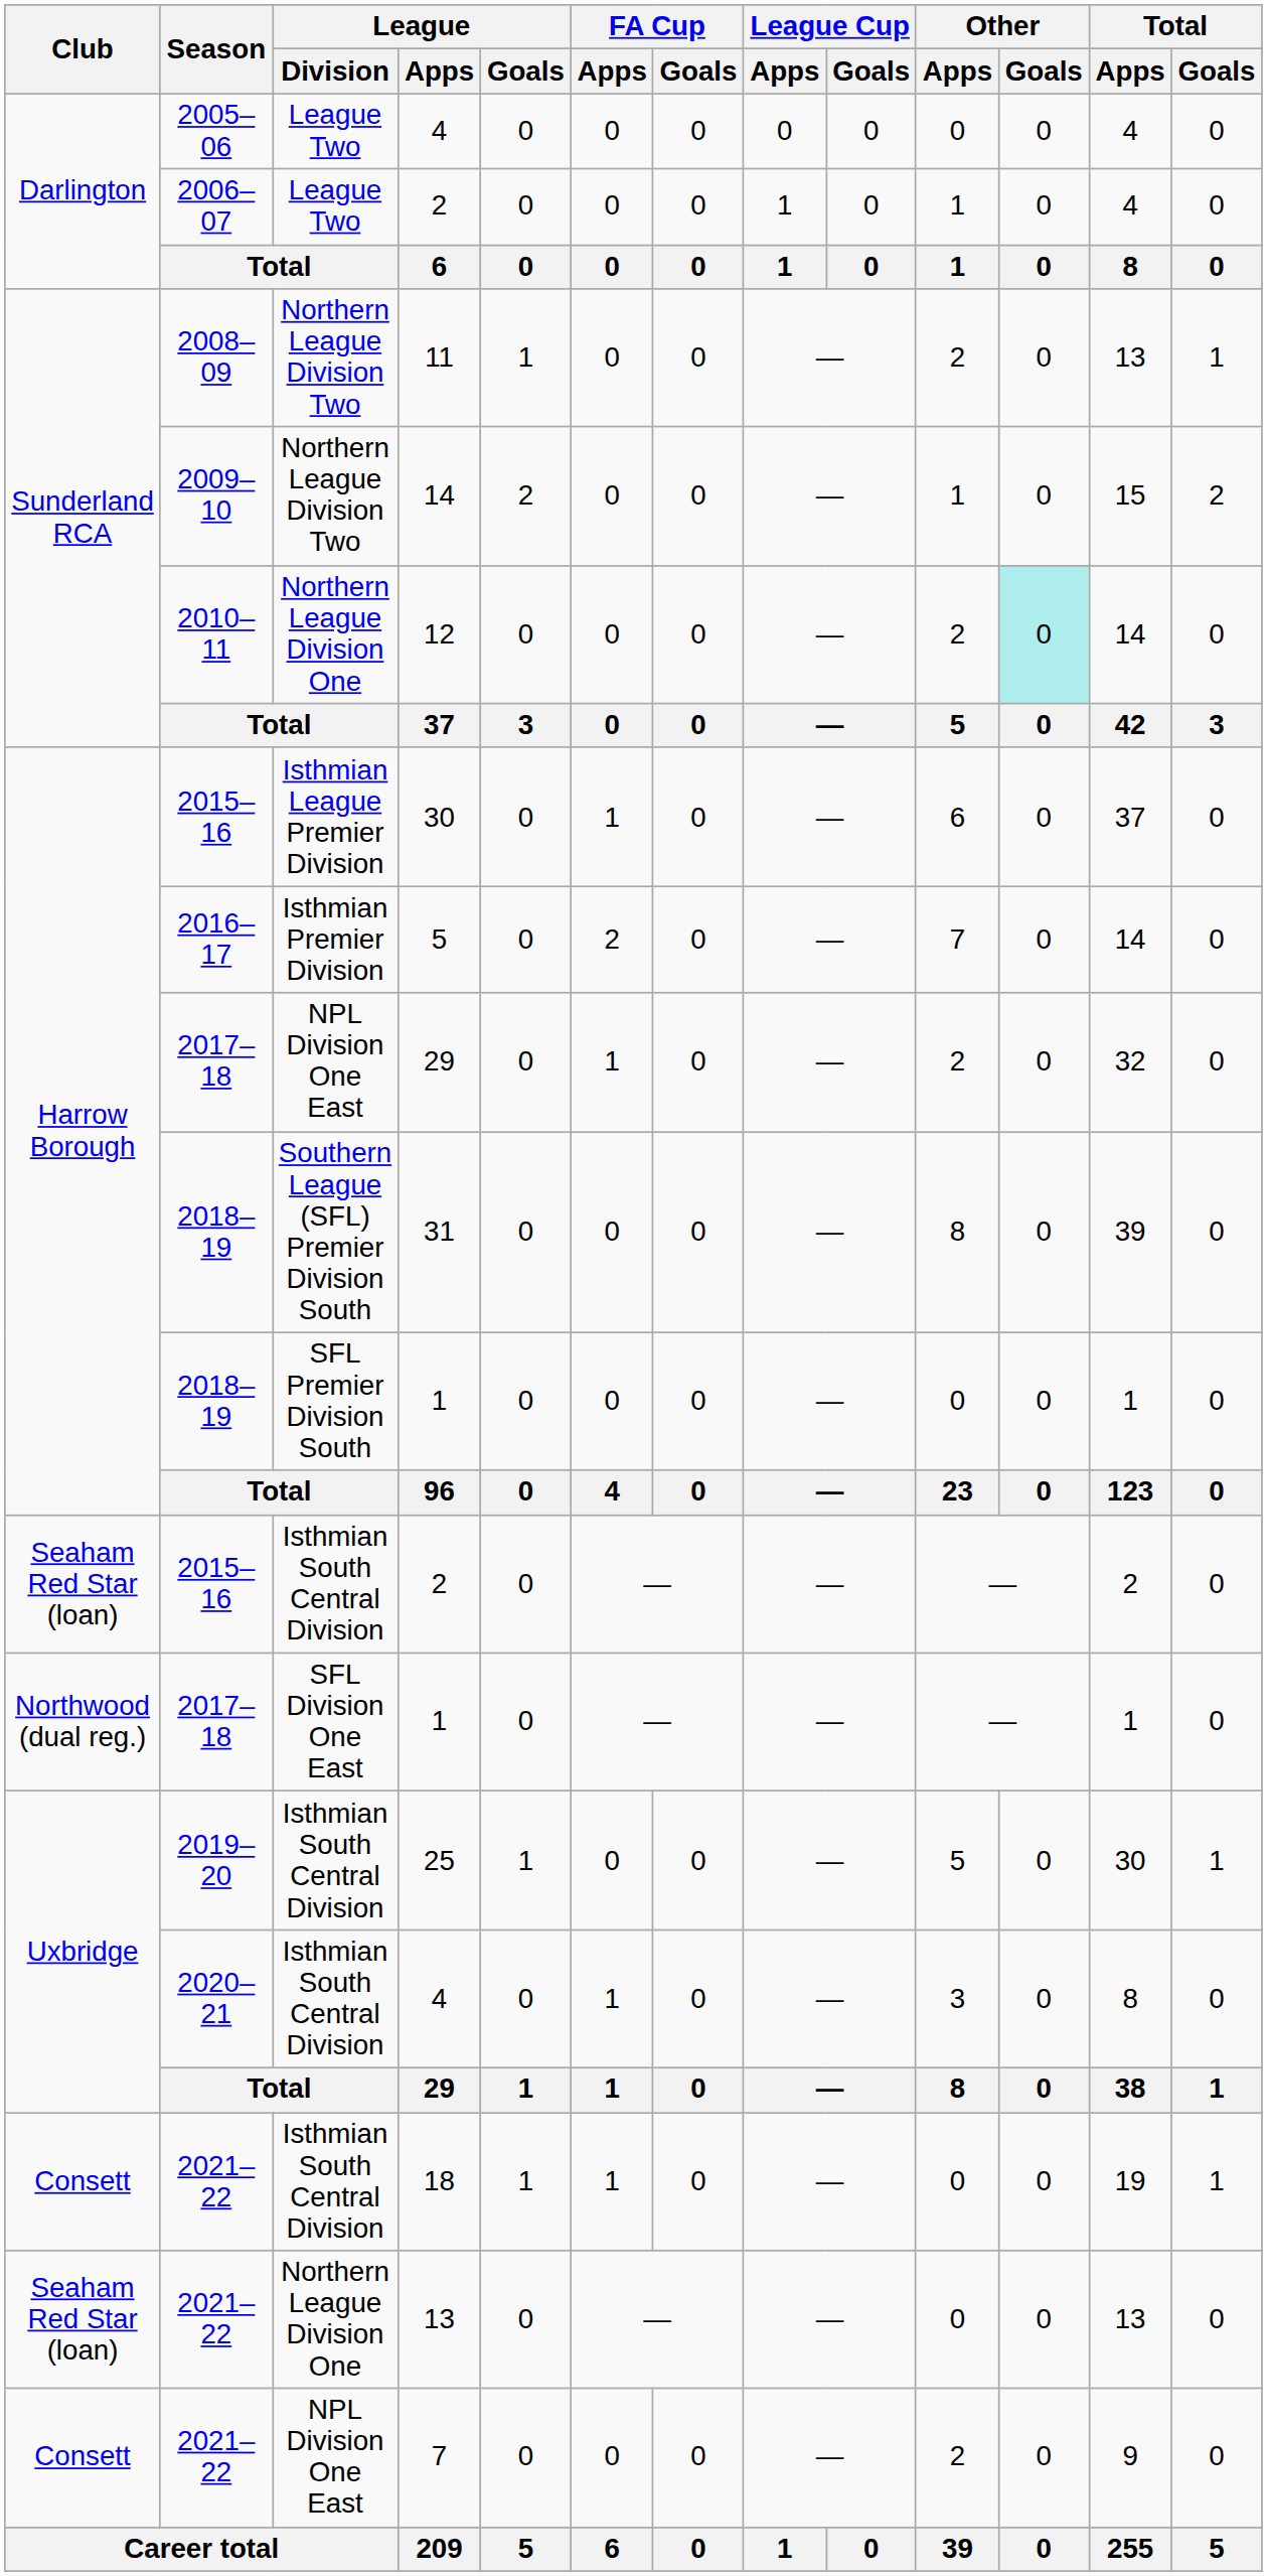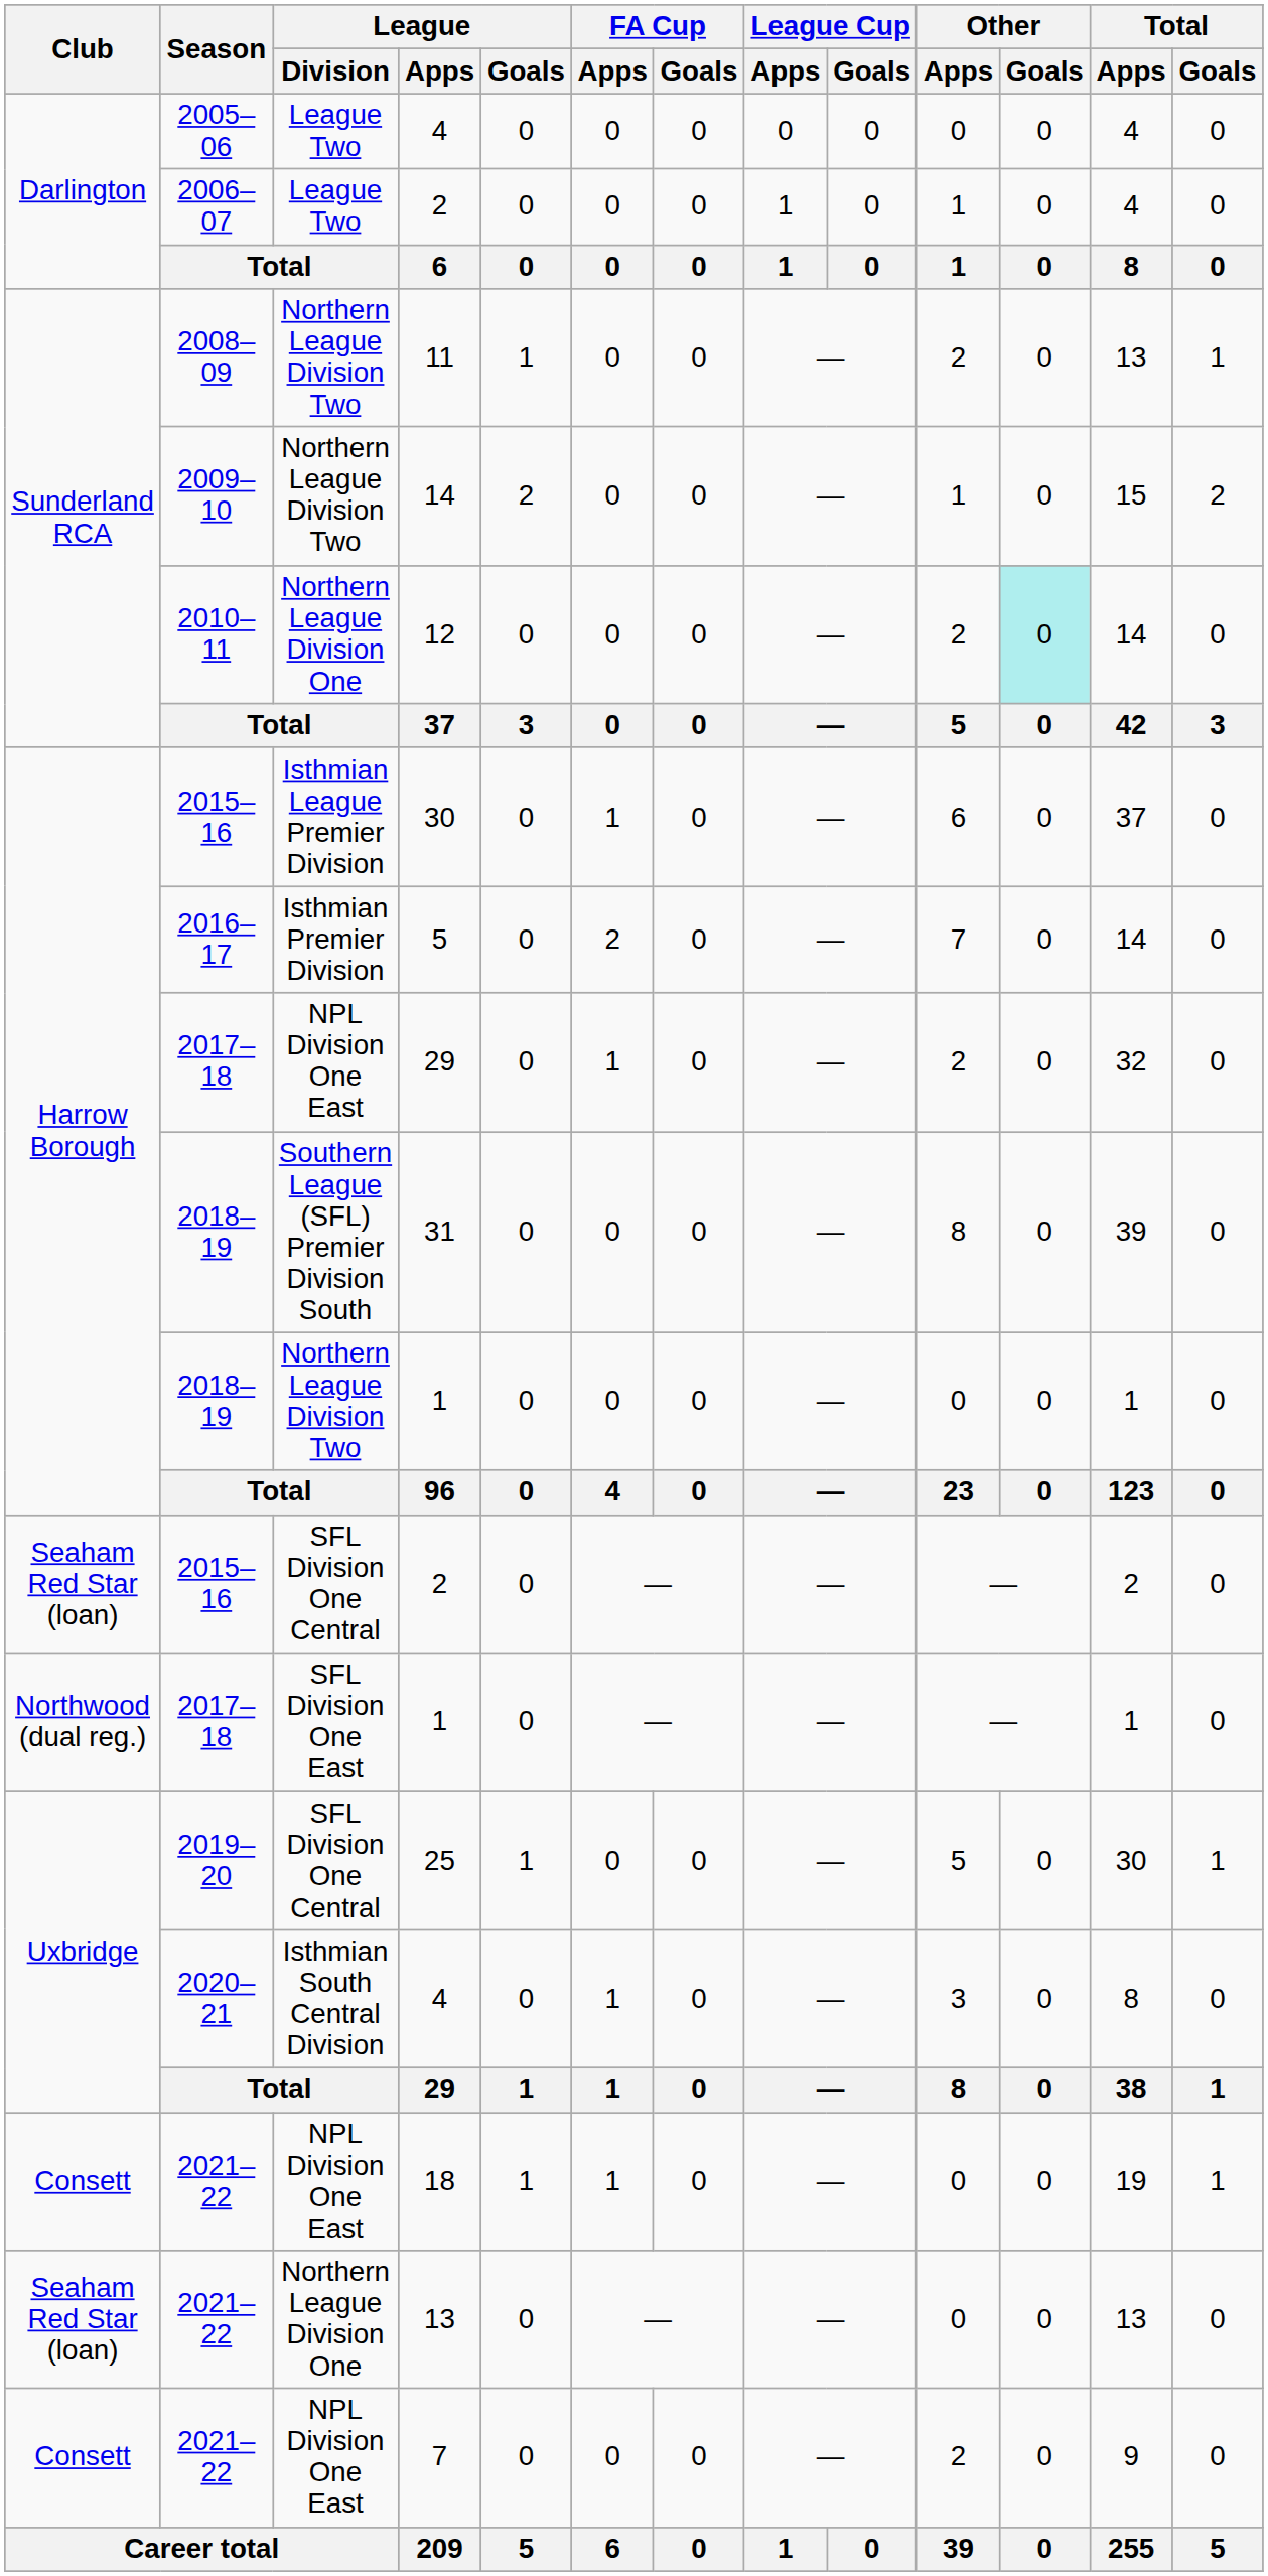 <table class=wikitable style="text-align:center">
 <tr>
 <th rowspan=2>Club</th>
 <th rowspan=2>Season</th>
 <th colspan=3>League</th>
 <th colspan=2><a href='#'>FA Cup</a></th>
 <th colspan=2><a href='#'>League Cup</a></th>
 <th colspan=2>Other</th>
 <th colspan=2>Total</th>
 </tr>
 <tr>
 <th>Division</th>
 <th>Apps</th>
 <th>Goals</th>
 <th>Apps</th>
 <th>Goals</th>
 <th>Apps</th>
 <th>Goals</th>
 <th>Apps</th>
 <th>Goals</th>
 <th>Apps</th>
 <th>Goals</th>
 </tr>
 <tr>
 <td rowspan="3"><a href='#'>Darlington</a></td>
 <td><a href='#'>2005–06</a></td>
 <td><a href='#'>League Two</a></td>
 <td>4</td>
 <td>0</td>
 <td>0</td>
 <td>0</td>
 <td>0</td>
 <td>0</td>
 <td>0</td>
 <td>0</td>
 <td>4</td>
 <td>0</td>
 </tr>
 <tr>
 <td><a href='#'>2006–07</a></td>
 <td><a href='#'>League Two</a></td>
 <td>2</td>
 <td>0</td>
 <td>0</td>
 <td>0</td>
 <td>1</td>
 <td>0</td>
 <td>1</td>
 <td>0</td>
 <td>4</td>
 <td>0</td>
 </tr>
 <tr>
 <th colspan=2>Total</th>
 <th>6</th>
 <th>0</th>
 <th>0</th>
 <th>0</th>
 <th>1</th>
 <th>0</th>
 <th>1</th>
 <th>0</th>
 <th>8</th>
 <th>0</th>
 </tr>
 <tr>
 <td rowspan="4"><a href='#'>Sunderland RCA</a></td>
 <td><a href='#'>2008–09</a></td>
 <td><a href='#'>Northern League Division Two</a></td>
 <td>11</td>
 <td>1</td>
 <td>0</td>
 <td>0</td>
 <td colspan="2">—</td>
 <td>2</td>
 <td>0</td>
 <td>13</td>
 <td>1</td>
 </tr>
 <tr>
 <td><a href='#'>2009–10</a></td>
 <td>Northern League Division Two</td>
 <td>14</td>
 <td>2</td>
 <td>0</td>
 <td>0</td>
 <td colspan="2">—</td>
 <td>1</td>
 <td>0</td>
 <td>15</td>
 <td>2</td>
 </tr>
 <tr>
 <td><a href='#'>2010–11</a></td>
 <td><a href='#'>Northern League Division One</a></td>
 <td>12</td>
 <td>0</td>
 <td>0</td>
 <td>0</td>
 <td colspan="2">—</td>
 <td>2</td>
 <td style="background: paleturquoise;">0</td>
 <td>14</td>
 <td>0</td>
 </tr>
 <tr>
 <th colspan=2>Total</th>
 <th>37</th>
 <th>3</th>
 <th>0</th>
 <th>0</th>
 <th colspan="2">—</th>
 <th>5</th>
 <th>0</th>
 <th>42</th>
 <th>3</th>
 </tr>
 <tr>
 <td rowspan="6"><a href='#'>Harrow Borough</a></td>
 <td><a href='#'>2015–16</a></td>
 <td><a href='#'>Isthmian League</a> Premier Division</td>
 <td>30</td>
 <td>0</td>
 <td>1</td>
 <td>0</td>
 <td colspan="2">—</td>
 <td>6</td>
 <td>0</td>
 <td>37</td>
 <td>0</td>
 </tr>
 <tr>
 <td><a href='#'>2016–17</a></td>
 <td>Isthmian Premier Division</td>
 <td>5</td>
 <td>0</td>
 <td>2</td>
 <td>0</td>
 <td colspan="2">—</td>
 <td>7</td>
 <td>0</td>
 <td>14</td>
 <td>0</td>
 </tr>
 <tr>
 <td><a href='#'>2017–18</a></td>
 <td>NPL Division One East</td>
 <td>29</td>
 <td>0</td>
 <td>1</td>
 <td>0</td>
 <td colspan="2">—</td>
 <td>2</td>
 <td>0</td>
 <td>32</td>
 <td>0</td>
 </tr>
 <tr>
 <td><a href='#'>2018–19</a></td>
 <td><a href='#'>Southern League</a> (SFL)<br>Premier Division South</td>
 <td>31</td>
 <td>0</td>
 <td>0</td>
 <td>0</td>
 <td colspan="2">—</td>
 <td>8</td>
 <td>0</td>
 <td>39</td>
 <td>0</td>
 </tr>
 <tr>
 <td><a href='#'>2018–19</a></td>
-<td>SFL Premier Division South</td>
+<td><a href='#'>Northern League Division Two</a></td>
 <td>1</td>
 <td>0</td>
 <td>0</td>
 <td>0</td>
 <td colspan="2">—</td>
 <td>0</td>
 <td>0</td>
 <td>1</td>
 <td>0</td>
 </tr>
 <tr>
 <th colspan=2>Total</th>
 <th>96</th>
 <th>0</th>
 <th>4</th>
 <th>0</th>
 <th colspan="2">—</th>
 <th>23</th>
 <th>0</th>
 <th>123</th>
 <th>0</th>
 </tr>
 <tr>
 <td><a href='#'>Seaham Red Star</a> (loan)</td>
 <td><a href='#'>2015–16</a></td>
-<td>Isthmian South Central Division</td>
+<td>SFL Division One Central</td>
 <td>2</td>
 <td>0</td>
 <td colspan="2">—</td>
 <td colspan="2">—</td>
 <td colspan="2">—</td>
 <td>2</td>
 <td>0</td>
 </tr>
 <tr>
 <td><a href='#'>Northwood</a> (dual reg.)</td>
 <td><a href='#'>2017–18</a></td>
 <td>SFL Division One East</td>
 <td>1</td>
 <td>0</td>
 <td colspan="2">—</td>
 <td colspan="2">—</td>
 <td colspan="2">—</td>
 <td>1</td>
 <td>0</td>
 </tr>
 <tr>
 <td rowspan="3"><a href='#'>Uxbridge</a></td>
 <td><a href='#'>2019–20</a></td>
-<td>Isthmian South Central Division</td>
+<td>SFL Division One Central</td>
 <td>25</td>
 <td>1</td>
 <td>0</td>
 <td>0</td>
 <td colspan="2">—</td>
 <td>5</td>
 <td>0</td>
 <td>30</td>
 <td>1</td>
 </tr>
 <tr>
 <td><a href='#'>2020–21</a></td>
 <td>Isthmian South Central Division</td>
 <td>4</td>
 <td>0</td>
 <td>1</td>
 <td>0</td>
 <td colspan="2">—</td>
 <td>3</td>
 <td>0</td>
 <td>8</td>
 <td>0</td>
 </tr>
 <tr>
 <th colspan=2>Total</th>
 <th>29</th>
 <th>1</th>
 <th>1</th>
 <th>0</th>
 <th colspan="2">—</th>
 <th>8</th>
 <th>0</th>
 <th>38</th>
 <th>1</th>
 </tr>
 <tr>
 <td><a href='#'>Consett</a></td>
 <td><a href='#'>2021–22</a></td>
-<td>Isthmian South Central Division</td>
+<td>NPL Division One East</td>
 <td>18</td>
 <td>1</td>
 <td>1</td>
 <td>0</td>
 <td colspan="2">—</td>
 <td>0</td>
 <td>0</td>
 <td>19</td>
 <td>1</td>
 </tr>
 <tr>
 <td><a href='#'>Seaham Red Star</a> (loan)</td>
 <td><a href='#'>2021–22</a></td>
 <td>Northern League Division One</td>
 <td>13</td>
 <td>0</td>
 <td colspan="2">—</td>
 <td colspan="2">—</td>
 <td>0</td>
 <td>0</td>
 <td>13</td>
 <td>0</td>
 </tr>
 <tr>
 <td><a href='#'>Consett</a></td>
 <td><a href='#'>2021–22</a></td>
 <td>NPL Division One East</td>
 <td>7</td>
 <td>0</td>
 <td>0</td>
 <td>0</td>
 <td colspan="2">—</td>
 <td>2</td>
 <td>0</td>
 <td>9</td>
 <td>0</td>
 </tr>
 <tr>
 <th colspan=3>Career total</th>
 <th>209</th>
 <th>5</th>
 <th>6</th>
 <th>0</th>
 <th>1</th>
 <th>0</th>
 <th>39</th>
 <th>0</th>
 <th>255</th>
 <th>5</th>
 </tr>
 </table>
